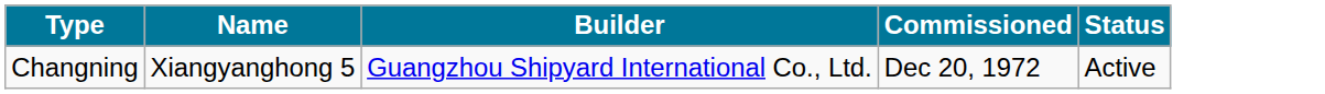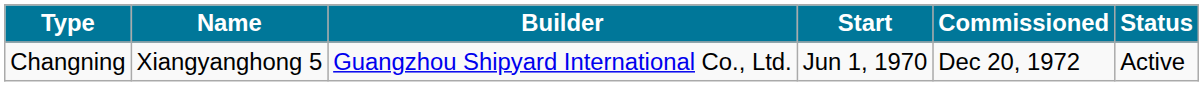 <table class="wikitable">
 <tr>
 <th style="background:#079;color:#fff;">Type</th>
 <th style="background:#079;color:#fff;">Name</th>
 <th style="background:#079;color:#fff;">Builder</th>
+<th style="background:#079;color:#fff;">Start</th>
 <th style="background:#079;color:#fff;">Commissioned</th>
 <th style="background:#079;color:#fff;">Status</th>
 </tr>
 <tr>
 <td>Changning</td>
 <td>Xiangyanghong 5</td>
 <td><a href='#'>Guangzhou Shipyard International</a> Co., Ltd.</td>
+<td>Jun 1, 1970</td>
 <td>Dec 20, 1972</td>
 <td>Active</td>
 </tr>
 </table>
